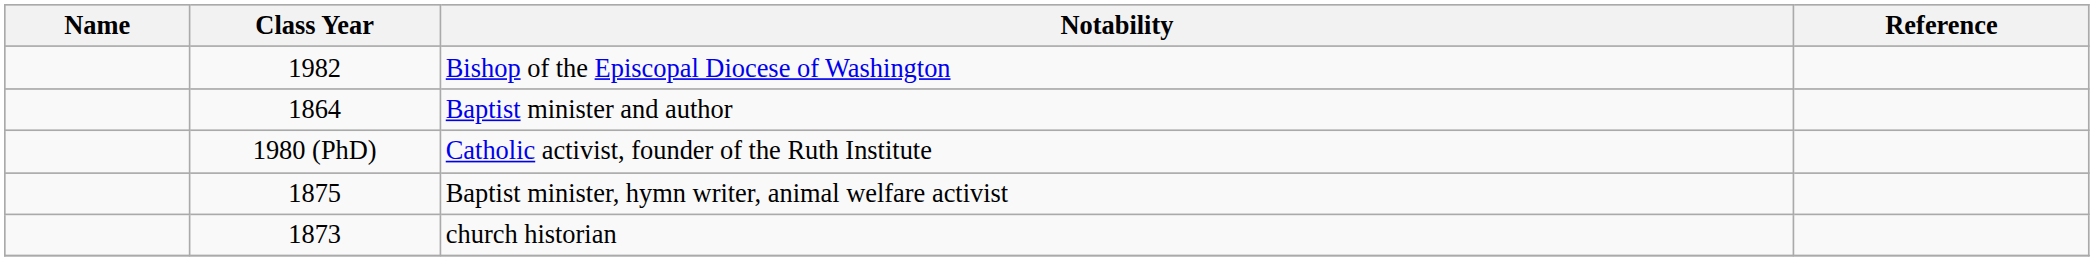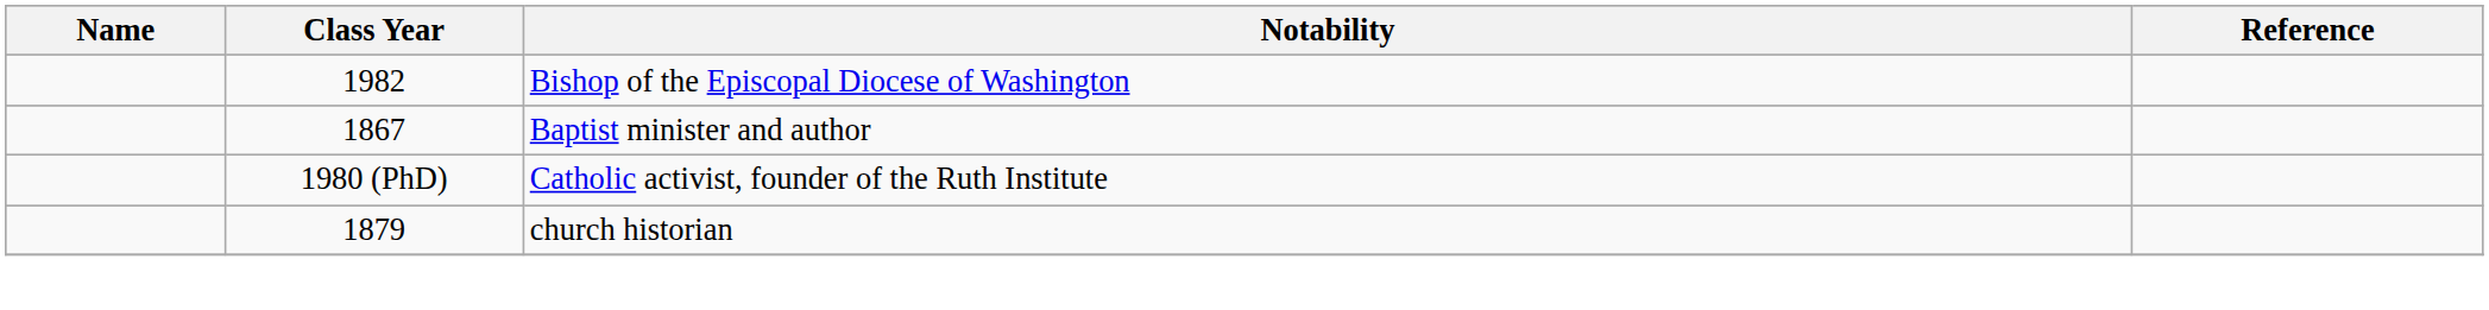 <table class="wikitable sortable" style="width:100%">
 <tr>
 <th style="width:*;">Name</th>
 <th style="width:12%;">Class Year</th>
 <th style="width:65%;" class="unsortable">Notability</th>
 <th style="width:*;" class="unsortable">Reference</th>
 </tr>
 <tr>
 <td></td>
 <td style="text-align:center;">1982</td>
 <td><a href='#'>Bishop</a> of the <a href='#'>Episcopal Diocese of Washington</a></td>
 <td style="text-align:center;"></td>
 </tr>
 <tr>
 <td></td>
-<td style="text-align:center;">1864</td>
+<td style="text-align:center;">1867</td>
 <td><a href='#'>Baptist</a> minister and author</td>
 <td style="text-align:center;"></td>
 </tr>
 <tr>
 <td></td>
 <td style="text-align:center;">1980 (PhD)</td>
 <td><a href='#'>Catholic</a> activist, founder of the Ruth Institute</td>
 <td style="text-align:center;"></td>
 </tr>
 <tr>
 <td></td>
-<td style="text-align:center;">1875</td>
-<td>Baptist minister, hymn writer, animal welfare activist</td>
-<td style="text-align:center;"></td>
-</tr>
-<tr>
-<td></td>
-<td style="text-align:center;">1873</td>
+<td style="text-align:center;">1879</td>
 <td>church historian</td>
 <td style="text-align:center;"></td>
 </tr>
 <tr>
 </tr>
 </table>
